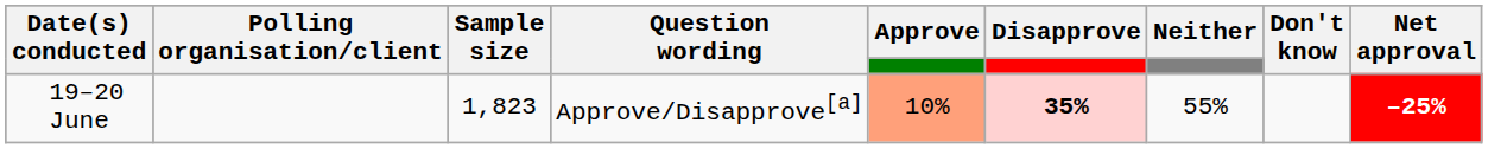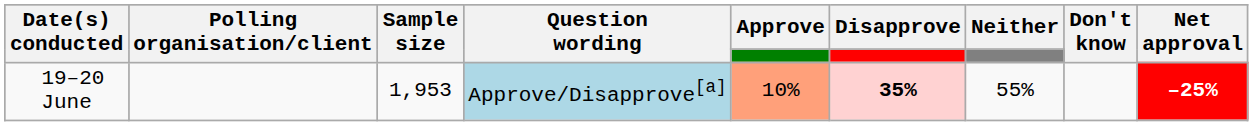 <table class="wikitable collapsible sortable" style="text-align:center;font-size:95%;line-height:14px;">
 <tr>
 <th style="width:125px;" rowspan="2">Date(s)<br>conducted</th>
 <th style="width:200px;" rowspan="2">Polling organisation/client</th>
 <th style="width:60px;" rowspan="2">Sample size</th>
 <th style="width:120px;" rowspan="2">Question<br>wording</th>
 <th class="unsortable" style="width:80px;">Approve</th>
 <th class="unsortable" style="width: 80px;">Disapprove</th>
 <th class="unsortable" style="width:80px;">Neither</th>
 <th class="unsortable" style="width:80px;" rowspan="2">Don't know</th>
 <th class="unsortable" style="width:20px;" rowspan="2">Net approval</th>
 </tr>
 <tr>
 <th class="unsortable" style="color:inherit;background:green;width:60px;"></th>
 <th class="unsortable" style="color:inherit;background:red;width:60px;"></th>
 <th class="unsortable" style="color:inherit;background:grey;width:60px;"></th>
 </tr>
 <tr>
 <td> 19–20 June</td>
 <td> </td>
-<td>1,823</td>
-<td>Approve/Disapprove<sup>[a]</sup></td>
+<td>1,953</td>
+<td style="background: lightblue;">Approve/Disapprove<sup>[a]</sup></td>
 <td style="background: lightsalmon;">10%</td>
 <td style="background:#FFD2D2"><strong>35%</strong></td>
 <td>55%</td>
 <td></td>
 <td style="background:red;color:white;"><strong>–25%</strong></td>
 </tr>
 </table>
